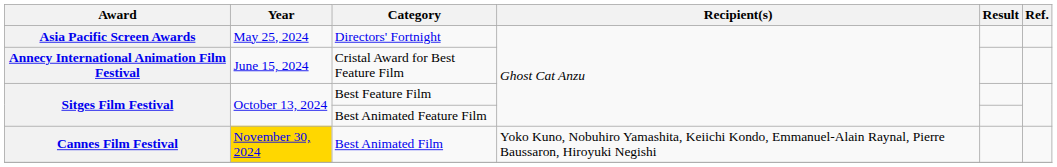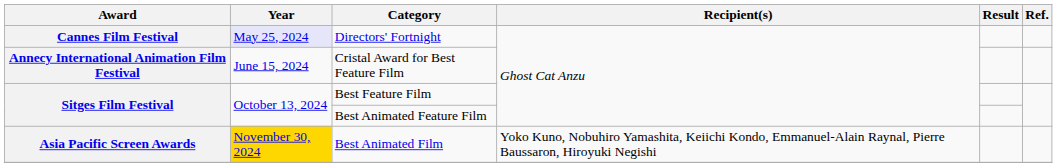 <table class="wikitable sortable plainrowheaders">
 <tr>
 <th scope="col">Award</th>
 <th scope="col">Year</th>
 <th scope="col">Category</th>
 <th scope="col">Recipient(s)</th>
 <th scope="col">Result</th>
 <th scope="col">Ref.</th>
 </tr>
 <tr>
-<th scope="row"><a href='#'>Asia Pacific Screen Awards</a></th>
-<td><a href='#'>May 25, 2024</a></td>
+<th scope="row"><a href='#'>Cannes Film Festival</a></th>
+<td style="background: lavender;"><a href='#'>May 25, 2024</a></td>
 <td><a href='#'>Directors' Fortnight</a></td>
 <td rowspan="4"><em>Ghost Cat Anzu</em></td>
 <td></td>
 <td align="center"></td>
 </tr>
 <tr>
 <th scope="row"><a href='#'>Annecy International Animation Film Festival</a></th>
 <td><a href='#'>June 15, 2024</a></td>
 <td>Cristal Award for Best Feature Film</td>
 <td></td>
 <td align="center"></td>
 </tr>
 <tr>
 <th scope="row" rowspan="2"><a href='#'>Sitges Film Festival</a></th>
 <td rowspan="2"><a href='#'>October 13, 2024</a></td>
 <td>Best Feature Film</td>
 <td></td>
 <td align="center" rowspan="2"></td>
 </tr>
 <tr>
 <td>Best Animated Feature Film</td>
 <td></td>
 </tr>
 <tr>
-<th scope="row"><a href='#'>Cannes Film Festival</a></th>
+<th scope="row"><a href='#'>Asia Pacific Screen Awards</a></th>
 <td style="background: gold;"><a href='#'>November 30, 2024</a></td>
 <td><a href='#'>Best Animated Film</a></td>
 <td>Yoko Kuno, Nobuhiro Yamashita, Keiichi Kondo, Emmanuel-Alain Raynal, Pierre Baussaron, Hiroyuki Negishi</td>
 <td></td>
 <td align="center"></td>
 </tr>
 <tr>
 </tr>
 </table>
